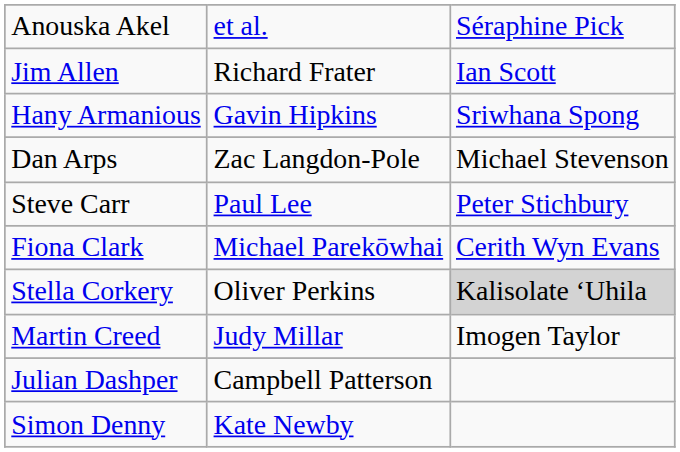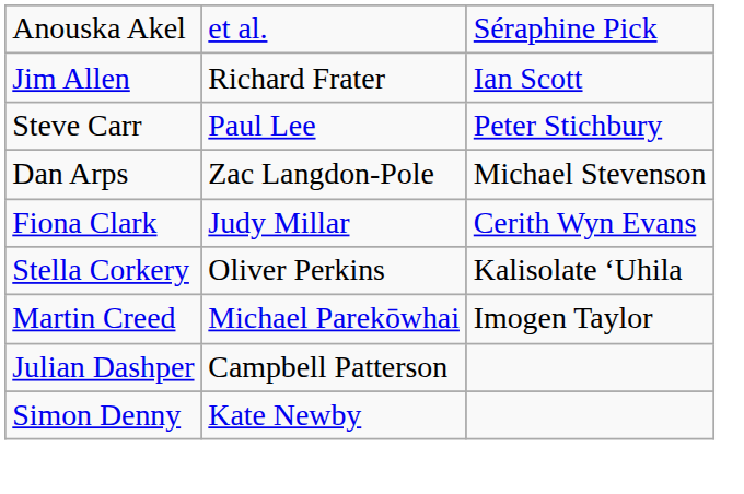 <table class="wikitable">
 <tr>
 <td>Anouska Akel</td>
 <td><a href='#'>et al.</a></td>
 <td><a href='#'>Séraphine Pick</a></td>
 </tr>
 <tr>
 <td><a href='#'>Jim Allen</a></td>
 <td>Richard Frater</td>
 <td><a href='#'>Ian Scott</a></td>
 </tr>
 <tr>
-<td><a href='#'>Hany Armanious</a></td>
-<td><a href='#'>Gavin Hipkins</a></td>
-<td><a href='#'>Sriwhana Spong</a></td>
+<td>Steve Carr</td>
+<td><a href='#'>Paul Lee</a></td>
+<td><a href='#'>Peter Stichbury</a></td>
 </tr>
 <tr>
 <td>Dan Arps</td>
 <td>Zac Langdon-Pole</td>
 <td>Michael Stevenson</td>
 </tr>
 <tr>
-<td>Steve Carr</td>
-<td><a href='#'>Paul Lee</a></td>
-<td><a href='#'>Peter Stichbury</a></td>
-</tr>
-<tr>
 <td><a href='#'>Fiona Clark</a></td>
-<td><a href='#'>Michael Parekōwhai</a></td>
+<td><a href='#'>Judy Millar</a></td>
 <td><a href='#'>Cerith Wyn Evans</a></td>
 </tr>
 <tr>
 <td><a href='#'>Stella Corkery</a></td>
 <td>Oliver Perkins</td>
-<td style="background: lightgrey;">Kalisolate ‘Uhila</td>
+<td>Kalisolate ‘Uhila</td>
 </tr>
 <tr>
 <td><a href='#'>Martin Creed</a></td>
-<td><a href='#'>Judy Millar</a></td>
+<td><a href='#'>Michael Parekōwhai</a></td>
 <td>Imogen Taylor</td>
 </tr>
 <tr>
 <td><a href='#'>Julian Dashper</a></td>
 <td>Campbell Patterson</td>
 <td></td>
 </tr>
 <tr>
 <td><a href='#'>Simon Denny</a></td>
 <td><a href='#'>Kate Newby</a></td>
 <td></td>
 </tr>
 </table>
